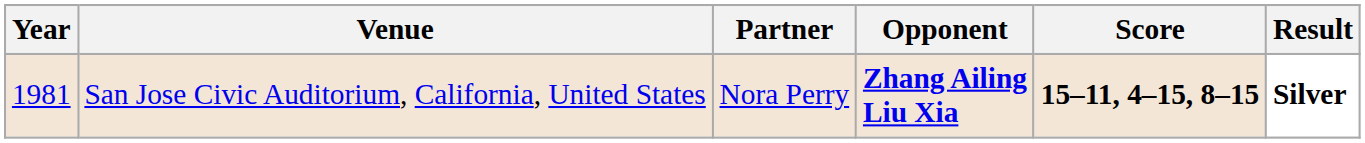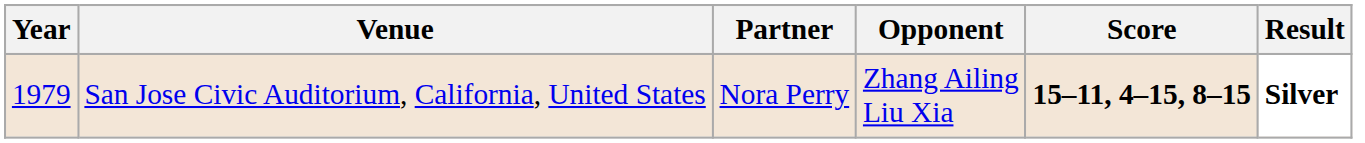 <table class="sortable wikitable" style="font-size: 90%;">
 <tr>
 <th>Year</th>
 <th>Venue</th>
 <th>Partner</th>
 <th>Opponent</th>
 <th>Score</th>
 <th>Result</th>
 </tr>
 <tr style="background:#F3E6D7">
-<td align="center"><a href='#'>1981</a></td>
+<td align="center"><a href='#'>1979</a></td>
 <td align="left"><a href='#'>San Jose Civic Auditorium</a>, <a href='#'>California</a>, <a href='#'>United States</a></td>
 <td align="left"> <a href='#'>Nora Perry</a></td>
-<td align="left"><strong> <a href='#'>Zhang Ailing</a> <br>  <a href='#'>Liu Xia</a></strong></td>
+<td align="left"> <a href='#'>Zhang Ailing</a> <br>  <a href='#'>Liu Xia</a></td>
 <td align="left"><strong>15–11, 4–15, 8–15</strong></td>
 <td style="text-align:left; background:white"> <strong>Silver</strong></td>
 </tr>
 </table>
